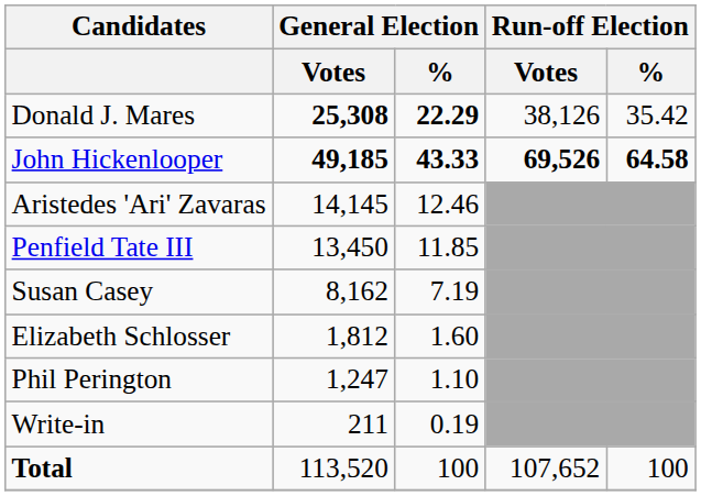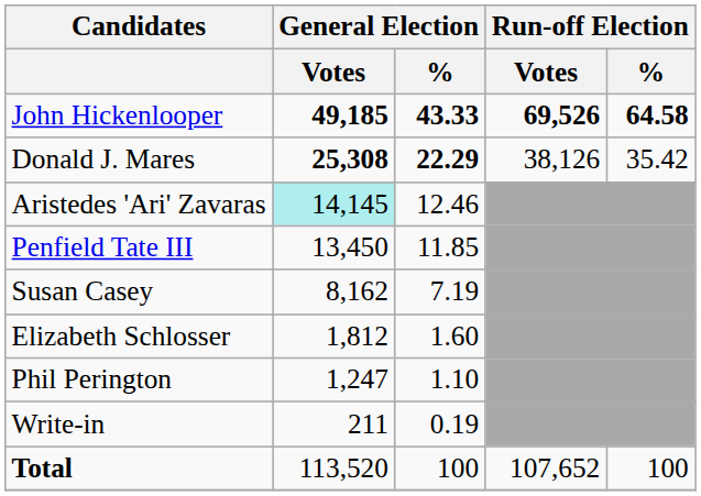 <table class=wikitable>
 <tr>
 <th colspan=1><strong>Candidates</strong></th>
 <th colspan=2><strong>General Election</strong></th>
 <th colspan=2><strong>Run-off Election</strong></th>
 </tr>
 <tr>
 <th></th>
 <th>Votes</th>
 <th>%</th>
 <th>Votes</th>
 <th>%</th>
 </tr>
 <tr>
+<td><a href='#'>John Hickenlooper</a></td>
+<td align="right"><strong>49,185</strong></td>
+<td align="right"><strong>43.33</strong></td>
+<td align="right"><strong>69,526</strong></td>
+<td align="right"><strong>64.58</strong></td>
+</tr>
+<tr>
 <td>Donald J. Mares</td>
 <td align="right"><strong>25,308</strong></td>
 <td align="right"><strong>22.29</strong></td>
 <td align="right">38,126</td>
 <td align="right">35.42</td>
 </tr>
 <tr>
-<td><a href='#'>John Hickenlooper</a></td>
-<td align="right"><strong>49,185</strong></td>
-<td align="right"><strong>43.33</strong></td>
-<td align="right"><strong>69,526</strong></td>
-<td align="right"><strong>64.58</strong></td>
-</tr>
-<tr>
 <td>Aristedes 'Ari' Zavaras</td>
-<td align="right">14,145</td>
+<td align="right" style="background: paleturquoise;">14,145</td>
 <td align="right">12.46</td>
 <td colspan=2 bgcolor=darkgray></td>
 </tr>
 <tr>
 <td><a href='#'>Penfield Tate III</a></td>
 <td align="right">13,450</td>
 <td align="right">11.85</td>
 <td colspan=2 bgcolor=darkgray></td>
 </tr>
 <tr>
 <td>Susan Casey</td>
 <td align="right">8,162</td>
 <td align="right">7.19</td>
 <td colspan=2 bgcolor=darkgray></td>
 </tr>
 <tr>
 <td>Elizabeth Schlosser</td>
 <td align="right">1,812</td>
 <td align="right">1.60</td>
 <td colspan=2 bgcolor=darkgray></td>
 </tr>
 <tr>
 <td>Phil Perington</td>
 <td align="right">1,247</td>
 <td align="right">1.10</td>
 <td colspan=2 bgcolor=darkgray></td>
 </tr>
 <tr>
 <td>Write-in</td>
 <td align="right">211</td>
 <td align="right">0.19</td>
 <td colspan=2 bgcolor=darkgray></td>
 </tr>
 <tr>
 <td><strong>Total</strong></td>
 <td align="right">113,520</td>
 <td align="right">100</td>
 <td align="right">107,652</td>
 <td align="right">100</td>
 </tr>
 <tr>
 </tr>
 </table>
